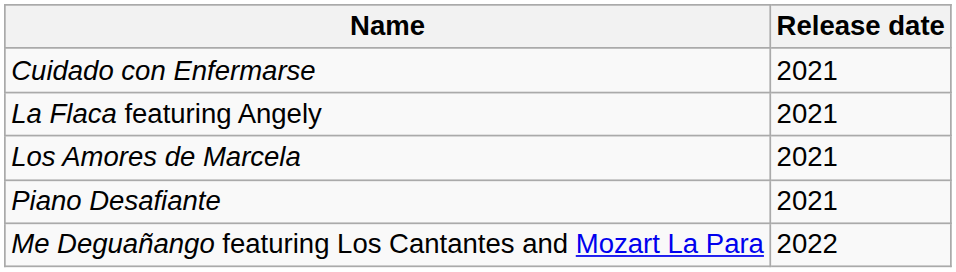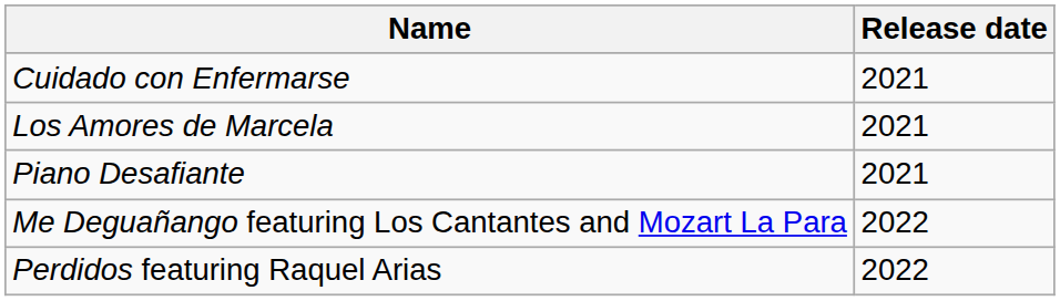 <table class="wikitable">
 <tr>
 <th>Name</th>
 <th>Release date</th>
 </tr>
 <tr>
 <td><em>Cuidado con Enfermarse</em></td>
-<td>2021</td>
-</tr>
-<tr>
-<td><em>La Flaca</em> featuring Angely</td>
 <td>2021</td>
 </tr>
 <tr>
 <td><em>Los Amores de Marcela</em></td>
 <td>2021</td>
 </tr>
 <tr>
 <td><em>Piano Desafiante</em></td>
 <td>2021</td>
 </tr>
 <tr>
 <td><em>Me Deguañango</em> featuring Los Cantantes and <a href='#'>Mozart La Para</a></td>
 <td>2022</td>
 </tr>
+<tr>
+<td><em>Perdidos</em> featuring Raquel Arias</td>
+<td>2022</td>
+</tr>
 </table>
